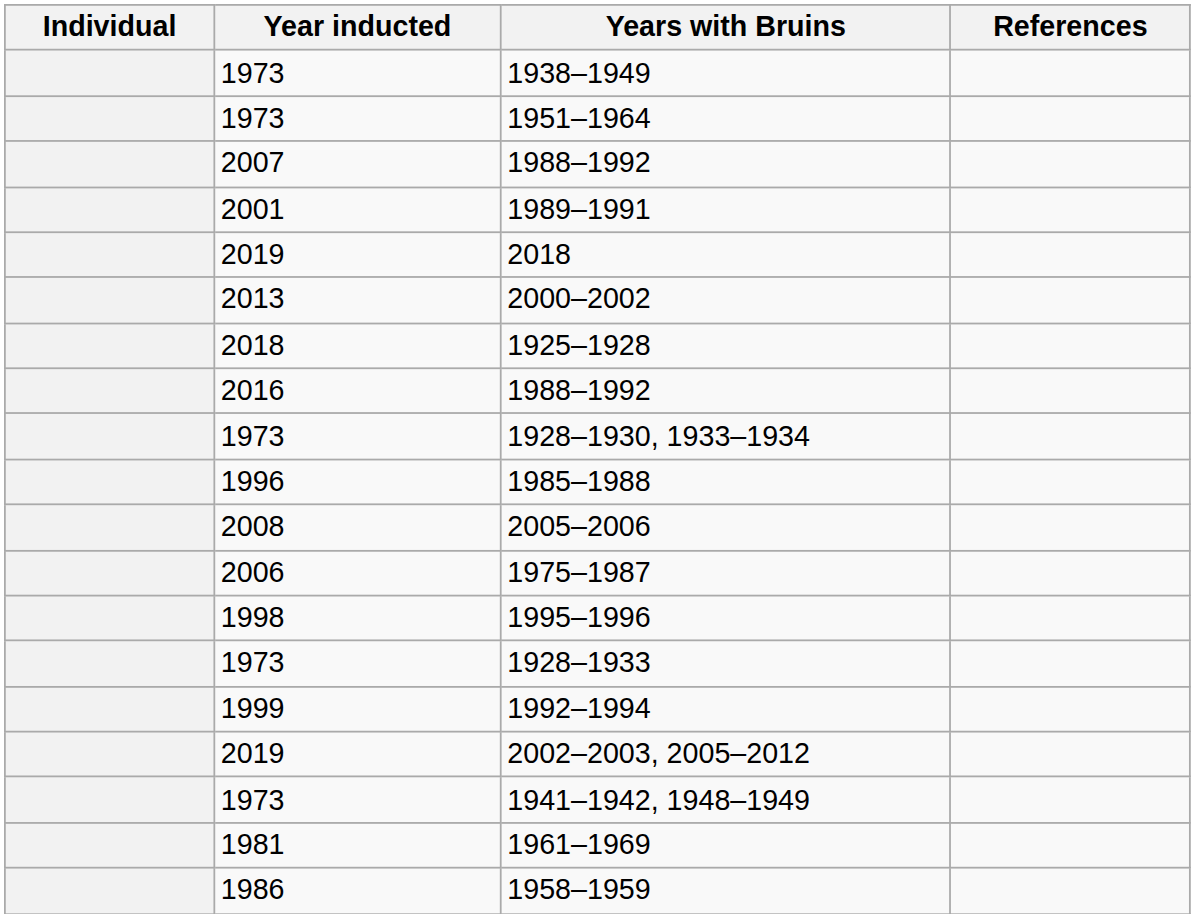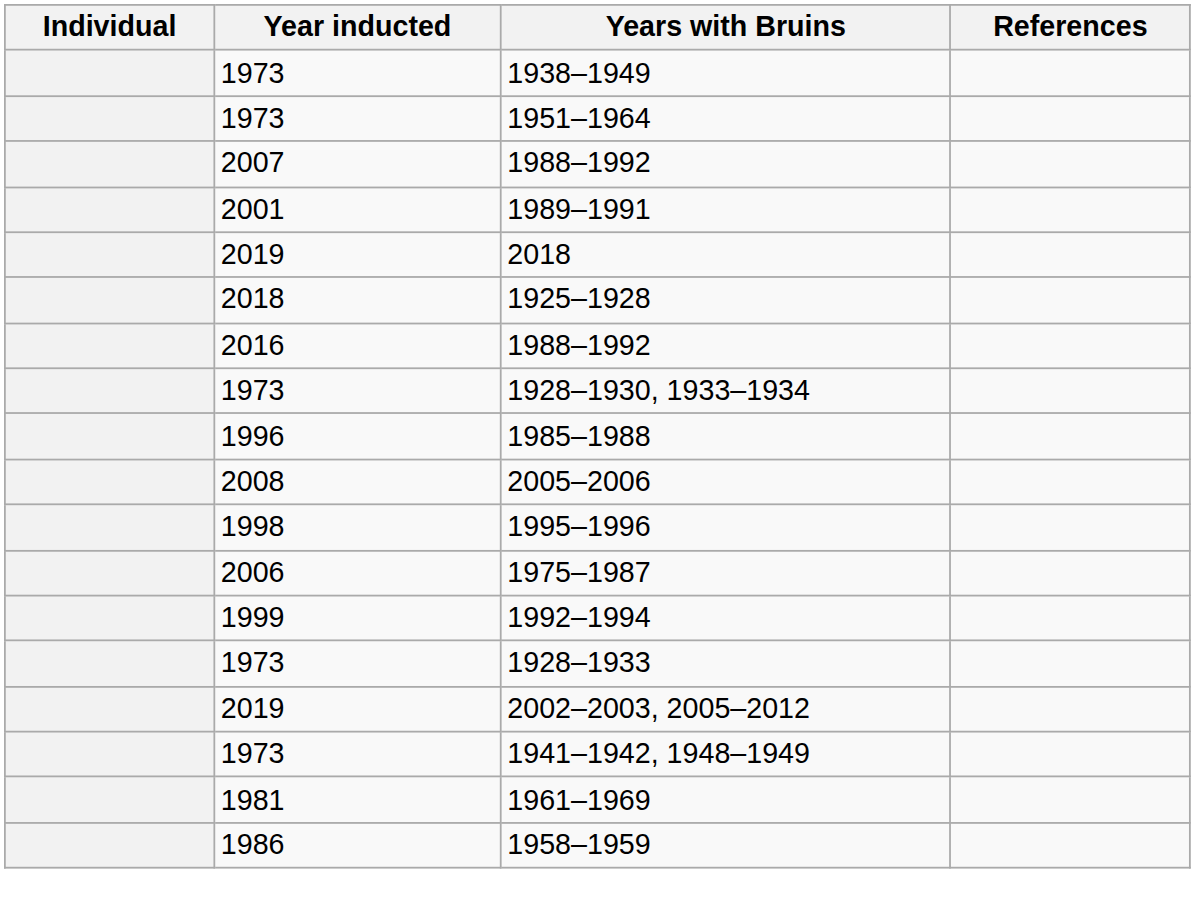 <table class="wikitable sortable" width="75%">
 <tr>
 <th scope="col">Individual</th>
 <th scope="col">Year inducted</th>
 <th scope="col">Years with Bruins</th>
 <th scope="col" class="unsortable">References</th>
 </tr>
 <tr>
 <th scope="row"></th>
 <td>1973</td>
 <td>1938–1949</td>
 <td></td>
 </tr>
 <tr>
 <th scope="row"></th>
 <td>1973</td>
 <td>1951–1964</td>
 <td></td>
 </tr>
 <tr>
 <th scope="row"></th>
 <td>2007</td>
 <td>1988–1992</td>
 <td></td>
 </tr>
 <tr>
 <th scope="row"></th>
 <td>2001</td>
 <td>1989–1991</td>
 <td></td>
 </tr>
 <tr>
 <th scope="row"></th>
 <td>2019</td>
 <td>2018</td>
 <td></td>
 </tr>
 <tr>
 <th scope="row"></th>
-<td>2013</td>
-<td>2000–2002</td>
-<td></td>
-</tr>
-<tr>
-<th scope="row"></th>
 <td>2018</td>
 <td>1925–1928</td>
 <td></td>
 </tr>
 <tr>
 <th scope="row"></th>
 <td>2016</td>
 <td>1988–1992</td>
 <td></td>
 </tr>
 <tr>
 <th scope="row"></th>
 <td>1973</td>
 <td>1928–1930, 1933–1934</td>
 <td></td>
 </tr>
 <tr>
 <th scope="row"></th>
 <td>1996</td>
 <td>1985–1988</td>
 <td></td>
 </tr>
 <tr>
 <th scope="row"></th>
 <td>2008</td>
 <td>2005–2006</td>
 <td></td>
 </tr>
 <tr>
 <th scope="row"></th>
+<td>1998</td>
+<td>1995–1996</td>
+<td></td>
+</tr>
+<tr>
+<th scope="row"></th>
 <td>2006</td>
 <td>1975–1987</td>
 <td></td>
 </tr>
 <tr>
 <th scope="row"></th>
-<td>1998</td>
-<td>1995–1996</td>
+<td>1999</td>
+<td>1992–1994</td>
 <td></td>
 </tr>
 <tr>
 <th scope="row"></th>
 <td>1973</td>
 <td>1928–1933</td>
-<td></td>
-</tr>
-<tr>
-<th scope="row"></th>
-<td>1999</td>
-<td>1992–1994</td>
 <td></td>
 </tr>
 <tr>
 <th scope="row"></th>
 <td>2019</td>
 <td>2002–2003, 2005–2012</td>
 <td></td>
 </tr>
 <tr>
 <th scope="row"></th>
 <td>1973</td>
 <td>1941–1942, 1948–1949</td>
 <td></td>
 </tr>
 <tr>
 <th scope="row"></th>
 <td>1981</td>
 <td>1961–1969</td>
 <td></td>
 </tr>
 <tr>
 <th scope="row"></th>
 <td>1986</td>
 <td>1958–1959</td>
 <td></td>
 </tr>
 </table>
